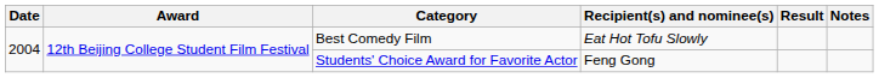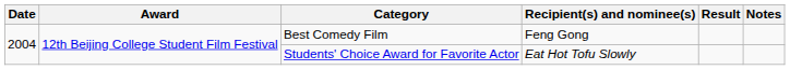 <table class="wikitable">
 <tr>
 <th>Date</th>
 <th>Award</th>
 <th>Category</th>
 <th>Recipient(s) and nominee(s)</th>
 <th>Result</th>
 <th>Notes</th>
 </tr>
 <tr>
 <td rowspan="2">2004</td>
 <td rowspan="2"><a href='#'>12th Beijing College Student Film Festival</a></td>
 <td>Best Comedy Film</td>
-<td><em>Eat Hot Tofu Slowly</em></td>
+<td>Feng Gong</td>
 <td></td>
 <td></td>
 </tr>
 <tr>
 <td><a href='#'>Students' Choice Award for Favorite Actor</a></td>
-<td>Feng Gong</td>
+<td><em>Eat Hot Tofu Slowly</em></td>
 <td></td>
 <td></td>
 </tr>
 </table>
